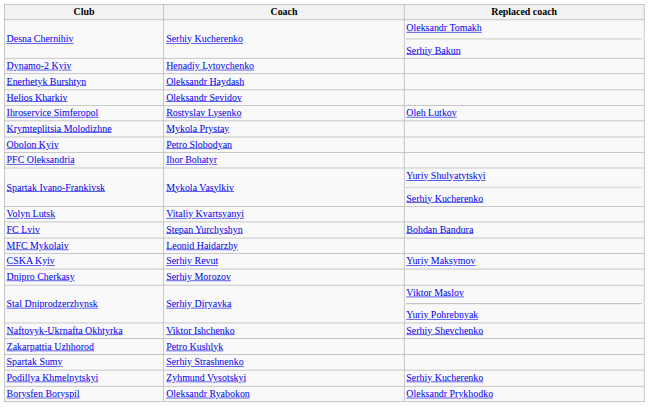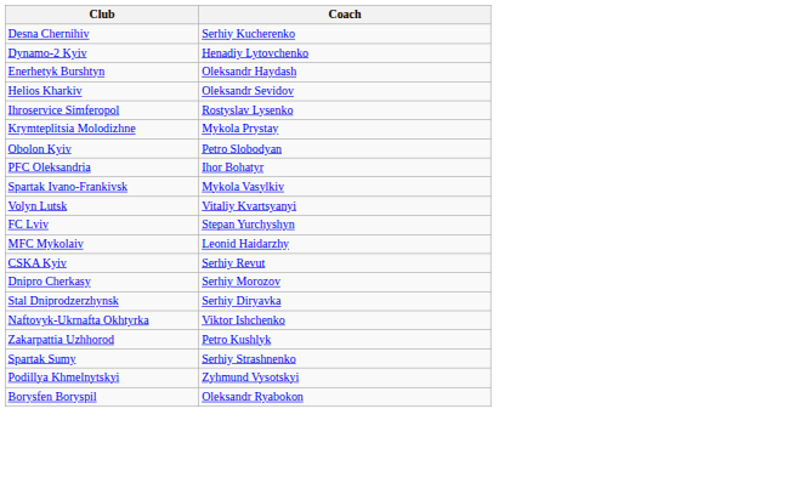 <table class="wikitable">
 <tr>
 <th width="250">Club</th>
 <th width="380">Coach</th>
-<th width="380">Replaced coach</th>
 </tr>
 <tr>
 <td><a href='#'>Desna Chernihiv</a></td>
 <td> <a href='#'>Serhiy Kucherenko</a></td>
-<td> <a href='#'>Oleksandr Tomakh</a> <hr>  <a href='#'>Serhiy Bakun</a> </td>
 </tr>
 <tr>
 <td><a href='#'>Dynamo-2 Kyiv</a></td>
 <td> <a href='#'>Henadiy Lytovchenko</a></td>
-<td></td>
 </tr>
 <tr>
 <td><a href='#'>Enerhetyk Burshtyn</a></td>
 <td> <a href='#'>Oleksandr Haydash</a></td>
-<td></td>
 </tr>
 <tr>
 <td><a href='#'>Helios Kharkiv</a></td>
 <td> <a href='#'>Oleksandr Sevidov</a></td>
-<td></td>
 </tr>
 <tr>
 <td><a href='#'>Ihroservice Simferopol</a></td>
 <td> <a href='#'>Rostyslav Lysenko</a></td>
-<td> <a href='#'>Oleh Lutkov</a></td>
 </tr>
 <tr>
 <td><a href='#'>Krymteplitsia Molodizhne</a></td>
 <td> <a href='#'>Mykola Prystay</a></td>
-<td></td>
 </tr>
 <tr>
 <td><a href='#'>Obolon Kyiv</a></td>
 <td> <a href='#'>Petro Slobodyan</a></td>
-<td></td>
 </tr>
 <tr>
 <td><a href='#'>PFC Oleksandria</a></td>
 <td> <a href='#'>Ihor Bohatyr</a></td>
-<td></td>
 </tr>
 <tr>
 <td><a href='#'>Spartak Ivano-Frankivsk</a></td>
 <td> <a href='#'>Mykola Vasylkiv</a> </td>
-<td> <a href='#'>Yuriy Shulyatytskyi</a> <hr> <a href='#'>Serhiy Kucherenko</a></td>
 </tr>
 <tr>
 <td><a href='#'>Volyn Lutsk</a></td>
 <td> <a href='#'>Vitaliy Kvartsyanyi</a></td>
-<td></td>
 </tr>
 <tr>
 <td><a href='#'>FC Lviv</a></td>
 <td> <a href='#'>Stepan Yurchyshyn</a></td>
-<td> <a href='#'>Bohdan Bandura</a></td>
 </tr>
 <tr>
 <td><a href='#'>MFC Mykolaiv</a></td>
 <td> <a href='#'>Leonid Haidarzhy</a></td>
-<td></td>
 </tr>
 <tr>
 <td><a href='#'>CSKA Kyiv</a></td>
 <td> <a href='#'>Serhiy Revut</a></td>
-<td> <a href='#'>Yuriy Maksymov</a></td>
 </tr>
 <tr>
 <td><a href='#'>Dnipro Cherkasy</a></td>
 <td> <a href='#'>Serhiy Morozov</a></td>
-<td></td>
 </tr>
 <tr>
 <td><a href='#'>Stal Dniprodzerzhynsk</a></td>
 <td> <a href='#'>Serhiy Diryavka</a></td>
-<td> <a href='#'>Viktor Maslov</a> <hr>  <a href='#'>Yuriy Pohrebnyak</a></td>
 </tr>
 <tr>
 <td><a href='#'>Naftovyk-Ukrnafta Okhtyrka</a></td>
 <td> <a href='#'>Viktor Ishchenko</a> </td>
-<td> <a href='#'>Serhiy Shevchenko</a></td>
 </tr>
 <tr>
 <td><a href='#'>Zakarpattia Uzhhorod</a></td>
 <td> <a href='#'>Petro Kushlyk</a></td>
-<td></td>
 </tr>
 <tr>
 <td><a href='#'>Spartak Sumy</a></td>
 <td> <a href='#'>Serhiy Strashnenko</a></td>
-<td></td>
 </tr>
 <tr>
 <td><a href='#'>Podillya Khmelnytskyi</a></td>
 <td> <a href='#'>Zyhmund Vysotskyi</a></td>
-<td> <a href='#'>Serhiy Kucherenko</a></td>
 </tr>
 <tr>
 <td><a href='#'>Borysfen Boryspil</a></td>
 <td> <a href='#'>Oleksandr Ryabokon</a></td>
-<td> <a href='#'>Oleksandr Prykhodko</a> </td>
 </tr>
 </table>
